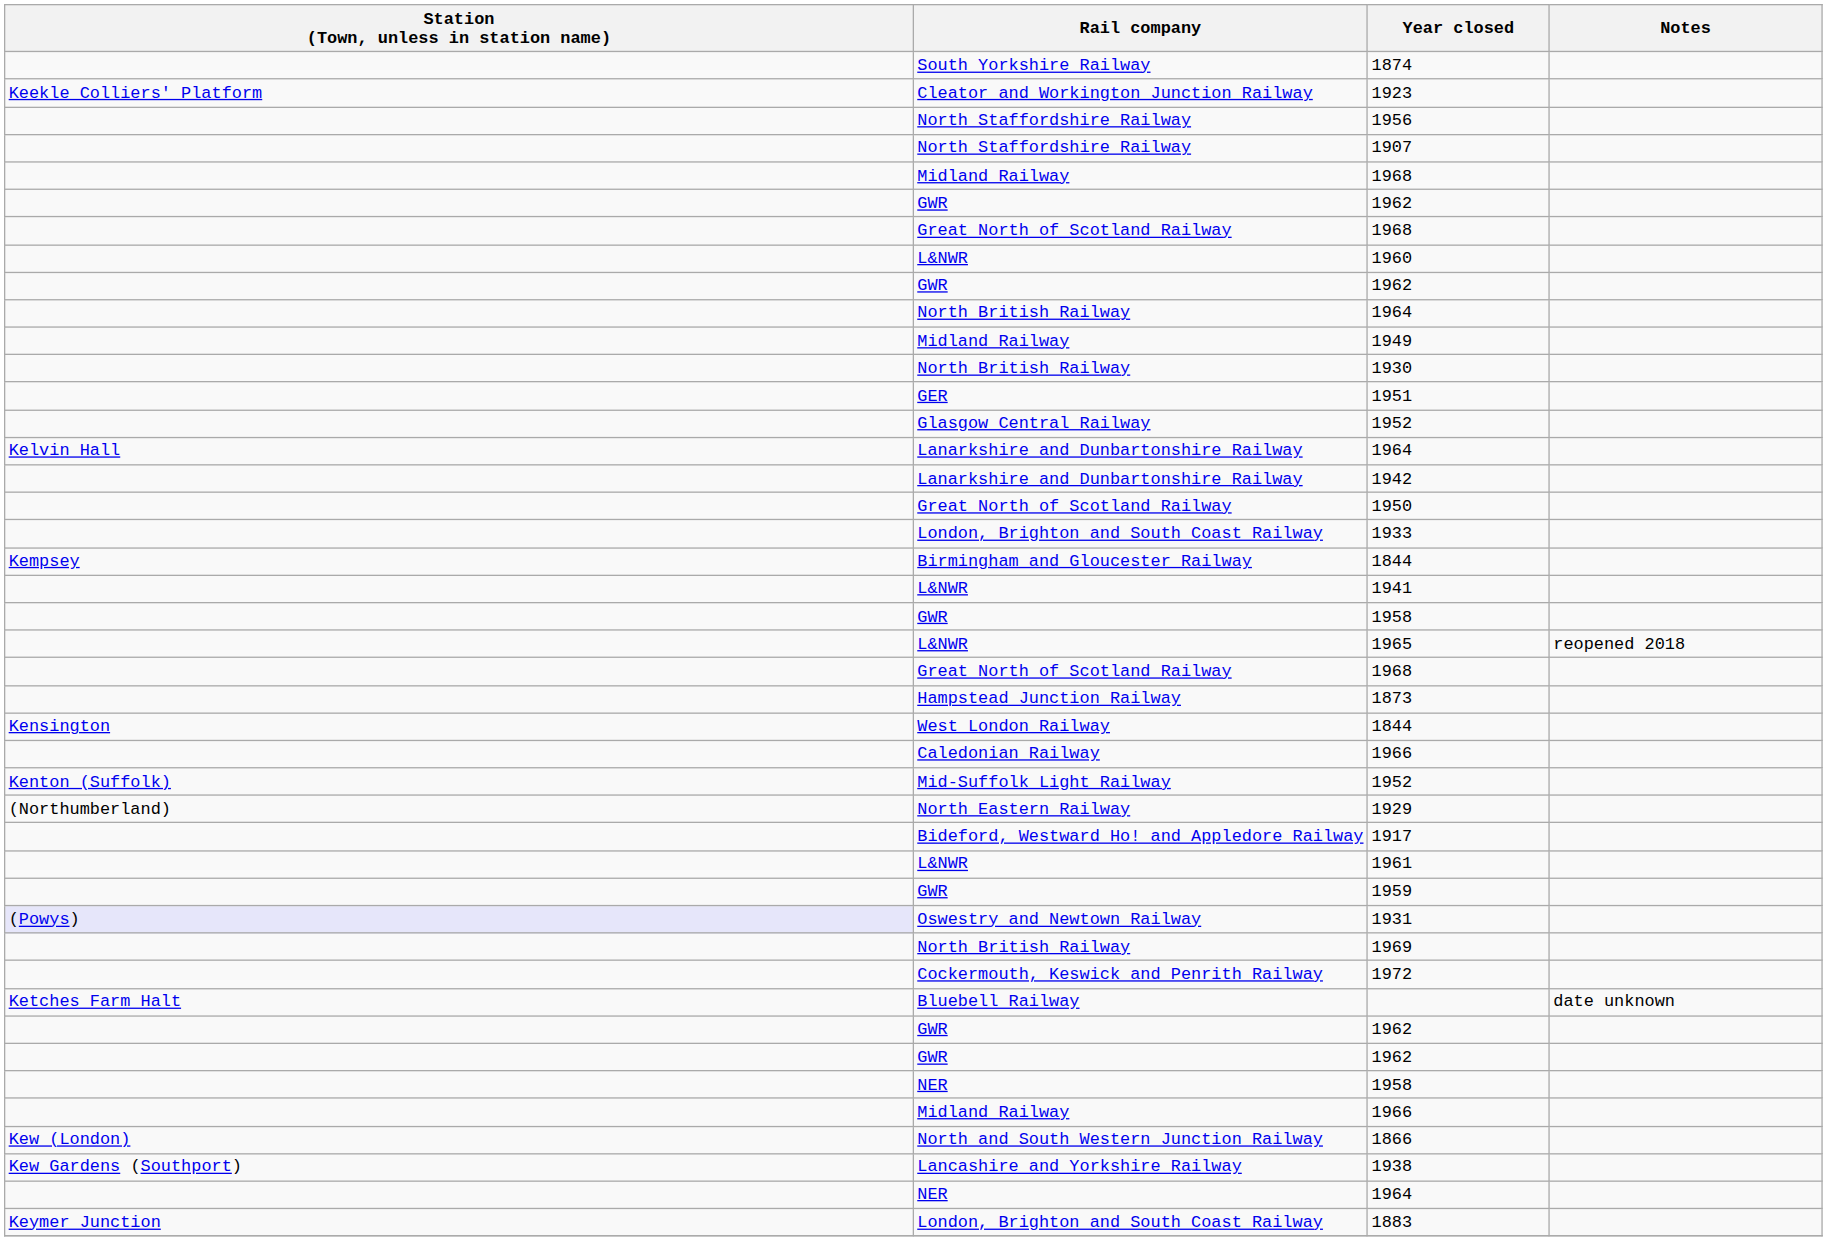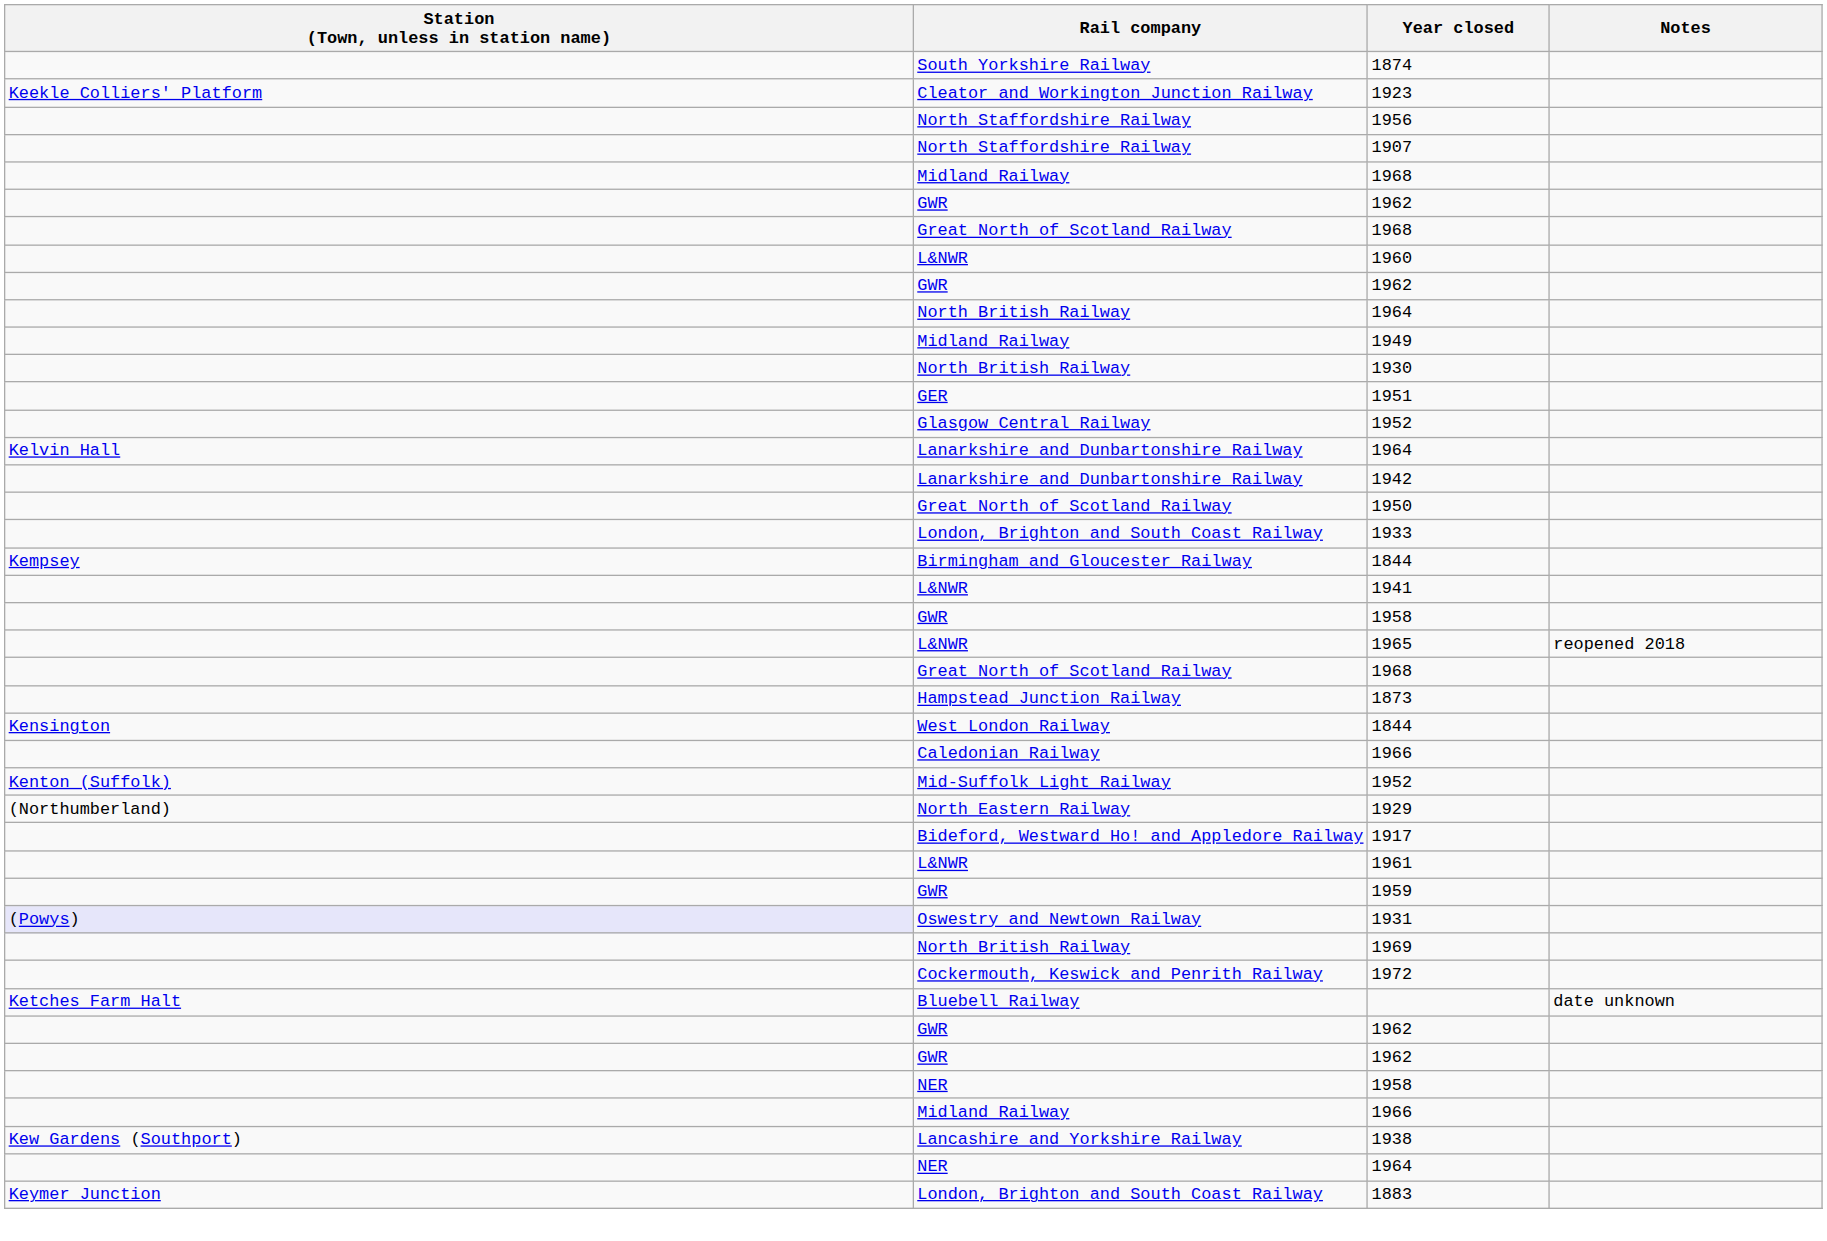 <table class="wikitable sortable">
 <tr>
 <th style="width:50%">Station<br>(Town, unless in station name)</th>
 <th style="width:25%">Rail company</th>
 <th style="width:10%">Year closed</th>
 <th style="width:20%">Notes</th>
 </tr>
 <tr>
 <td></td>
 <td><a href='#'>South Yorkshire Railway</a></td>
 <td>1874</td>
 <td></td>
 </tr>
 <tr>
 <td><a href='#'>Keekle Colliers' Platform</a></td>
 <td><a href='#'>Cleator and Workington Junction Railway</a></td>
 <td>1923</td>
 <td></td>
 </tr>
 <tr>
 <td></td>
 <td><a href='#'>North Staffordshire Railway</a></td>
 <td>1956</td>
 <td></td>
 </tr>
 <tr>
 <td></td>
 <td><a href='#'>North Staffordshire Railway</a></td>
 <td>1907</td>
 <td></td>
 </tr>
 <tr>
 <td></td>
 <td><a href='#'>Midland Railway</a></td>
 <td>1968</td>
 <td></td>
 </tr>
 <tr>
 <td></td>
 <td><a href='#'>GWR</a></td>
 <td>1962</td>
 <td></td>
 </tr>
 <tr>
 <td></td>
 <td><a href='#'>Great North of Scotland Railway</a></td>
 <td>1968</td>
 <td></td>
 </tr>
 <tr>
 <td></td>
 <td><a href='#'>L&NWR</a></td>
 <td>1960</td>
 <td></td>
 </tr>
 <tr>
 <td></td>
 <td><a href='#'>GWR</a></td>
 <td>1962</td>
 <td></td>
 </tr>
 <tr>
 <td></td>
 <td><a href='#'>North British Railway</a></td>
 <td>1964</td>
 <td></td>
 </tr>
 <tr>
 <td></td>
 <td><a href='#'>Midland Railway</a></td>
 <td>1949</td>
 <td></td>
 </tr>
 <tr>
 <td></td>
 <td><a href='#'>North British Railway</a></td>
 <td>1930</td>
 <td></td>
 </tr>
 <tr>
 <td></td>
 <td><a href='#'>GER</a></td>
 <td>1951</td>
 <td></td>
 </tr>
 <tr>
 <td></td>
 <td><a href='#'>Glasgow Central Railway</a></td>
 <td>1952</td>
 <td></td>
 </tr>
 <tr>
 <td><a href='#'>Kelvin Hall</a></td>
 <td><a href='#'>Lanarkshire and Dunbartonshire Railway</a></td>
 <td>1964</td>
 <td></td>
 </tr>
 <tr>
 <td></td>
 <td><a href='#'>Lanarkshire and Dunbartonshire Railway</a></td>
 <td>1942</td>
 <td></td>
 </tr>
 <tr>
 <td></td>
 <td><a href='#'>Great North of Scotland Railway</a></td>
 <td>1950</td>
 <td></td>
 </tr>
 <tr>
 <td></td>
 <td><a href='#'>London, Brighton and South Coast Railway</a></td>
 <td>1933</td>
 <td></td>
 </tr>
 <tr>
 <td><a href='#'> Kempsey</a></td>
 <td><a href='#'>Birmingham and Gloucester Railway</a></td>
 <td>1844</td>
 <td></td>
 </tr>
 <tr>
 <td></td>
 <td><a href='#'>L&NWR</a></td>
 <td>1941</td>
 <td></td>
 </tr>
 <tr>
 <td></td>
 <td><a href='#'>GWR</a></td>
 <td>1958</td>
 <td></td>
 </tr>
 <tr>
 <td></td>
 <td><a href='#'>L&NWR</a></td>
 <td>1965</td>
 <td>reopened 2018</td>
 </tr>
 <tr>
 <td></td>
 <td><a href='#'>Great North of Scotland Railway</a></td>
 <td>1968</td>
 <td></td>
 </tr>
 <tr>
 <td></td>
 <td><a href='#'>Hampstead Junction Railway</a></td>
 <td>1873</td>
 <td></td>
 </tr>
 <tr>
 <td><a href='#'>Kensington</a></td>
 <td><a href='#'>West London Railway</a></td>
 <td>1844</td>
 <td></td>
 </tr>
 <tr>
 <td></td>
 <td><a href='#'>Caledonian Railway</a></td>
 <td>1966</td>
 <td></td>
 </tr>
 <tr>
 <td><a href='#'>Kenton (Suffolk)</a></td>
 <td><a href='#'>Mid-Suffolk Light Railway</a></td>
 <td>1952</td>
 <td></td>
 </tr>
 <tr>
 <td> (Northumberland)</td>
 <td><a href='#'>North Eastern Railway</a></td>
 <td>1929</td>
 <td></td>
 </tr>
 <tr>
 <td></td>
 <td><a href='#'>Bideford, Westward Ho! and Appledore Railway</a></td>
 <td>1917</td>
 <td></td>
 </tr>
 <tr>
 <td></td>
 <td><a href='#'>L&NWR</a></td>
 <td>1961</td>
 <td></td>
 </tr>
 <tr>
 <td></td>
 <td><a href='#'>GWR</a></td>
 <td>1959</td>
 <td></td>
 </tr>
 <tr>
 <td style="background: lavender;"> (<a href='#'>Powys</a>)</td>
 <td><a href='#'>Oswestry and Newtown Railway</a></td>
 <td>1931</td>
 <td></td>
 </tr>
 <tr>
 <td></td>
 <td><a href='#'>North British Railway</a></td>
 <td>1969</td>
 <td></td>
 </tr>
 <tr>
 <td></td>
 <td><a href='#'>Cockermouth, Keswick and Penrith Railway</a></td>
 <td>1972</td>
 <td></td>
 </tr>
 <tr>
 <td><a href='#'>Ketches Farm Halt</a></td>
 <td><a href='#'>Bluebell Railway</a></td>
 <td></td>
 <td>date unknown</td>
 </tr>
 <tr>
 <td></td>
 <td><a href='#'>GWR</a></td>
 <td>1962</td>
 <td></td>
 </tr>
 <tr>
 <td></td>
 <td><a href='#'>GWR</a></td>
 <td>1962</td>
 <td></td>
 </tr>
 <tr>
 <td></td>
 <td><a href='#'>NER</a></td>
 <td>1958</td>
 <td></td>
 </tr>
 <tr>
 <td></td>
 <td><a href='#'>Midland Railway</a></td>
 <td>1966</td>
 <td></td>
 </tr>
 <tr>
-<td><a href='#'>Kew (London)</a></td>
-<td><a href='#'>North and South Western Junction Railway</a></td>
-<td>1866</td>
-<td></td>
-</tr>
-<tr>
 <td><a href='#'>Kew Gardens</a> (<a href='#'>Southport</a>)</td>
 <td><a href='#'>Lancashire and Yorkshire Railway</a></td>
 <td>1938</td>
 <td></td>
 </tr>
 <tr>
 <td></td>
 <td><a href='#'>NER</a></td>
 <td>1964</td>
 <td></td>
 </tr>
 <tr>
 <td><a href='#'>Keymer Junction</a></td>
 <td><a href='#'>London, Brighton and South Coast Railway</a></td>
 <td>1883</td>
 <td></td>
 </tr>
 <tr>
 </tr>
 </table>
